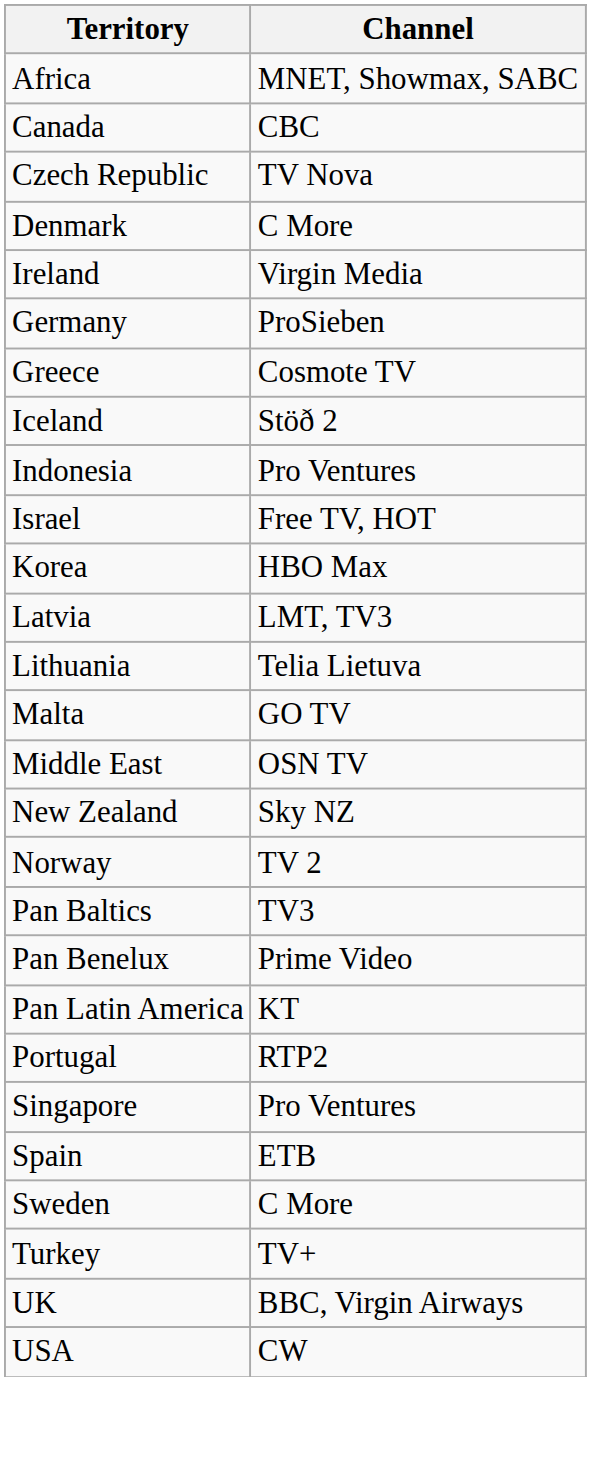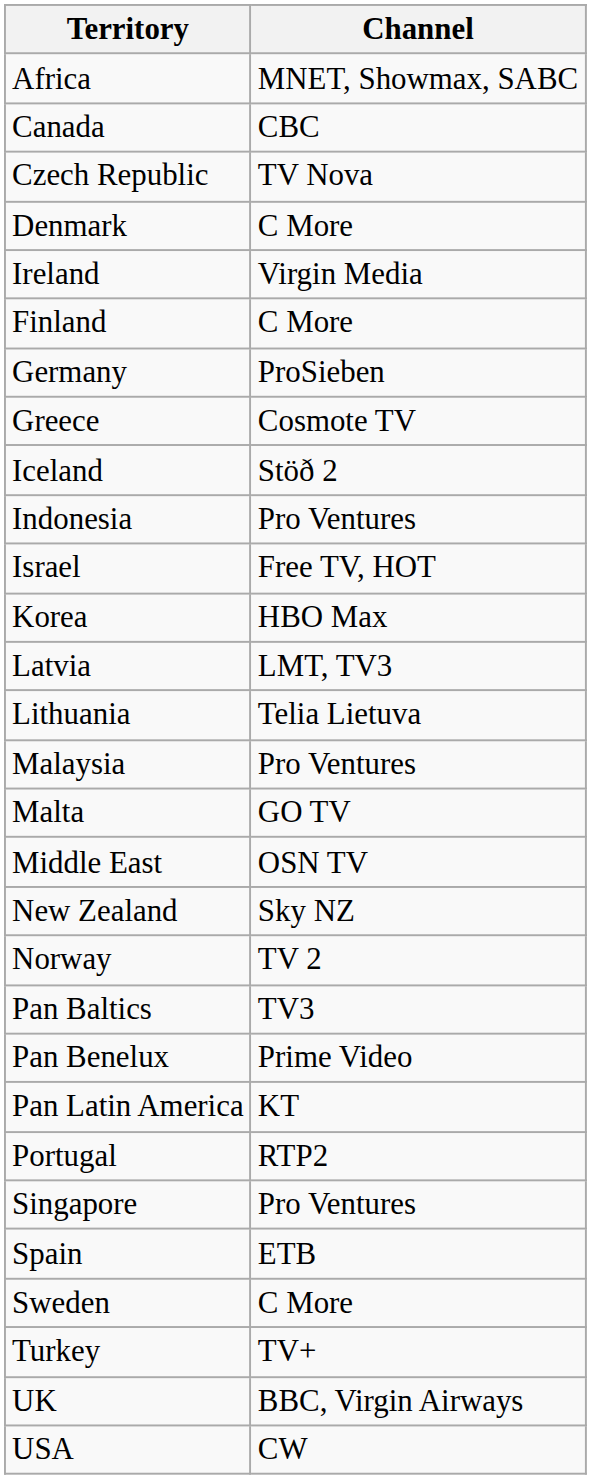 <table class="wikitable">
 <tr>
 <th>Territory</th>
 <th>Channel</th>
 </tr>
 <tr>
 <td>Africa</td>
 <td>MNET, Showmax, SABC</td>
 </tr>
 <tr>
 <td>Canada</td>
 <td>CBC</td>
 </tr>
 <tr>
 <td>Czech Republic</td>
 <td>TV Nova</td>
 </tr>
 <tr>
 <td>Denmark</td>
 <td>C More</td>
 </tr>
 <tr>
 <td>Ireland</td>
 <td>Virgin Media</td>
+</tr>
+<tr>
+<td>Finland</td>
+<td>C More</td>
 </tr>
 <tr>
 <td>Germany</td>
 <td>ProSieben</td>
 </tr>
 <tr>
 <td>Greece</td>
 <td>Cosmote TV</td>
 </tr>
 <tr>
 <td>Iceland</td>
 <td>Stöð 2</td>
 </tr>
 <tr>
 <td>Indonesia</td>
 <td>Pro Ventures</td>
 </tr>
 <tr>
 <td>Israel</td>
 <td>Free TV, HOT</td>
 </tr>
 <tr>
 <td>Korea</td>
 <td>HBO Max</td>
 </tr>
 <tr>
 <td>Latvia</td>
 <td>LMT, TV3</td>
 </tr>
 <tr>
 <td>Lithuania</td>
 <td>Telia Lietuva</td>
+</tr>
+<tr>
+<td>Malaysia</td>
+<td>Pro Ventures</td>
 </tr>
 <tr>
 <td>Malta</td>
 <td>GO TV</td>
 </tr>
 <tr>
 <td>Middle East</td>
 <td>OSN TV</td>
 </tr>
 <tr>
 <td>New Zealand</td>
 <td>Sky NZ</td>
 </tr>
 <tr>
 <td>Norway</td>
 <td>TV 2</td>
 </tr>
 <tr>
 <td>Pan Baltics</td>
 <td>TV3</td>
 </tr>
 <tr>
 <td>Pan Benelux</td>
 <td>Prime Video</td>
 </tr>
 <tr>
 <td>Pan Latin America</td>
 <td>KT</td>
 </tr>
 <tr>
 <td>Portugal</td>
 <td>RTP2</td>
 </tr>
 <tr>
 <td>Singapore</td>
 <td>Pro Ventures</td>
 </tr>
 <tr>
 <td>Spain</td>
 <td>ETB</td>
 </tr>
 <tr>
 <td>Sweden</td>
 <td>C More</td>
 </tr>
 <tr>
 <td>Turkey</td>
 <td>TV+</td>
 </tr>
 <tr>
 <td>UK</td>
 <td>BBC, Virgin Airways</td>
 </tr>
 <tr>
 <td>USA</td>
 <td>CW</td>
 </tr>
 </table>
